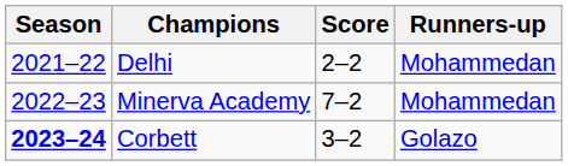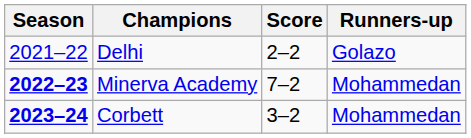 <table class="wikitable" align=center>
 <tr>
 <th>Season</th>
 <th>Champions</th>
 <th>Score</th>
 <th>Runners-up</th>
 </tr>
 <tr>
 <td><a href='#'>2021–22</a></td>
 <td><a href='#'>Delhi</a></td>
 <td>2–2 </td>
-<td><a href='#'>Mohammedan</a></td>
+<td><a href='#'>Golazo</a></td>
 </tr>
 <tr>
-<td><a href='#'>2022–23</a></td>
+<td><strong><a href='#'>2022–23</a></strong></td>
 <td><a href='#'>Minerva Academy</a></td>
 <td>7–2</td>
 <td><a href='#'>Mohammedan</a></td>
 </tr>
 <tr>
 <td><strong><a href='#'>2023–24</a></strong></td>
 <td><a href='#'>Corbett</a></td>
 <td>3–2</td>
-<td><a href='#'>Golazo</a></td>
+<td><a href='#'>Mohammedan</a></td>
 </tr>
 </table>
